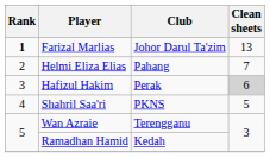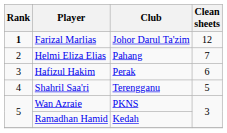 <table class="wikitable" style="text-align:center">
 <tr>
 <th>Rank</th>
 <th>Player</th>
 <th>Club</th>
 <th>Clean <br> sheets</th>
 </tr>
 <tr>
 <td rowspan=1><strong>1</strong></td>
 <td align=left> <a href='#'>Farizal Marlias</a></td>
 <td align=left><a href='#'>Johor Darul Ta'zim</a></td>
-<td rowspan=1>13</td>
+<td rowspan=1>12</td>
 </tr>
 <tr>
 <td rowspan=1>2</td>
 <td align=left> <a href='#'>Helmi Eliza Elias</a></td>
 <td align=left><a href='#'>Pahang</a></td>
 <td rowspan=1>7</td>
 </tr>
 <tr>
 <td rowspan=1>3</td>
 <td align=left> <a href='#'>Hafizul Hakim</a></td>
 <td align=left><a href='#'>Perak</a></td>
-<td rowspan=1 style="background: lightgrey;">6</td>
+<td rowspan=1>6</td>
 </tr>
 <tr>
 <td rowspan=1>4</td>
 <td align=left> <a href='#'>Shahril Saa'ri</a></td>
-<td align=left><a href='#'>PKNS</a></td>
+<td align=left><a href='#'>Terengganu</a></td>
 <td rowspan=1>5</td>
 </tr>
 <tr>
 <td rowspan=2>5</td>
 <td align=left> <a href='#'>Wan Azraie</a></td>
-<td align=left><a href='#'>Terengganu</a></td>
+<td align=left><a href='#'>PKNS</a></td>
 <td rowspan=2>3</td>
 </tr>
 <tr>
 <td align=left> <a href='#'>Ramadhan Hamid</a></td>
 <td align=left><a href='#'>Kedah</a></td>
 </tr>
 <tr>
 </tr>
 </table>
